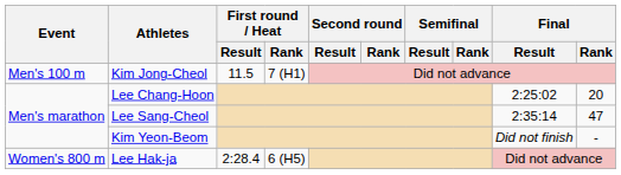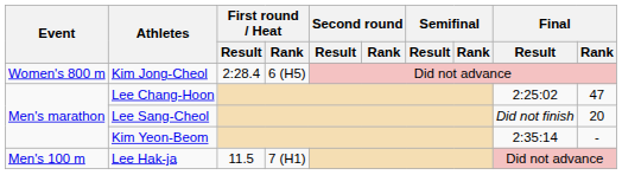 <table class=wikitable style="font-size:90%">
 <tr>
 <th rowspan="2">Event</th>
 <th rowspan="2">Athletes</th>
 <th colspan="2">First round<br>/ Heat</th>
 <th colspan="2">Second round</th>
 <th colspan="2">Semifinal</th>
 <th colspan="2">Final</th>
 </tr>
 <tr>
 <th>Result</th>
 <th>Rank</th>
 <th>Result</th>
 <th>Rank</th>
 <th>Result</th>
 <th>Rank</th>
 <th>Result</th>
 <th>Rank</th>
 </tr>
 <tr>
-<td><a href='#'>Men's 100 m</a></td>
+<td><a href='#'>Women's 800 m</a></td>
 <td><a href='#'>Kim Jong-Cheol</a></td>
-<td align=center>11.5</td>
-<td align=center>7 (H1)</td>
+<td align=center>2:28.4</td>
+<td align=center>6 (H5)</td>
 <td align=center bgcolor="f4c2c2" colspan=6>Did not advance</td>
 </tr>
 <tr>
 <td rowspan=3><a href='#'>Men's marathon</a></td>
 <td><a href='#'>Lee Chang-Hoon</a></td>
 <td colspan="6" bgcolor="wheat"></td>
 <td align=center>2:25:02</td>
-<td align=center>20</td>
+<td align=center>47</td>
 </tr>
 <tr>
 <td><a href='#'>Lee Sang-Cheol</a></td>
 <td colspan="6" bgcolor="wheat"></td>
-<td align=center>2:35:14</td>
-<td align=center>47</td>
+<td align=center><em>Did not finish</em></td>
+<td align=center>20</td>
 </tr>
 <tr>
 <td><a href='#'>Kim Yeon-Beom</a></td>
 <td colspan="6" bgcolor="wheat"></td>
-<td align=center><em>Did not finish</em></td>
+<td align=center>2:35:14</td>
 <td align=center>-</td>
 </tr>
 <tr>
-<td><a href='#'>Women's 800 m</a></td>
+<td><a href='#'>Men's 100 m</a></td>
 <td><a href='#'>Lee Hak-ja</a></td>
-<td align=center>2:28.4</td>
-<td align=center>6 (H5)</td>
+<td align=center>11.5</td>
+<td align=center>7 (H1)</td>
 <td colspan="4" bgcolor="wheat"></td>
 <td align=center bgcolor="f4c2c2" colspan=2>Did not advance</td>
 </tr>
 </table>
